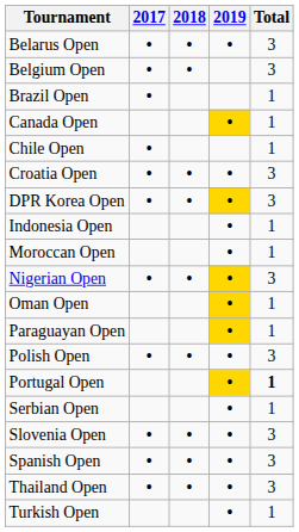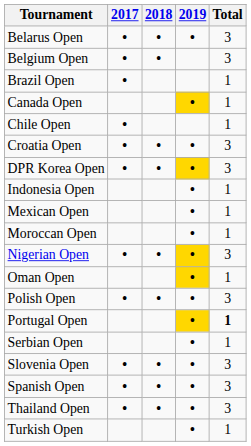 <table class="wikitable">
 <tr>
 <th>Tournament</th>
 <th><a href='#'>2017</a></th>
 <th><a href='#'>2018</a></th>
 <th><a href='#'>2019</a></th>
 <th>Total</th>
 </tr>
 <tr align="center">
 <td align="left"> Belarus Open</td>
 <td><strong>•</strong></td>
 <td><strong>•</strong></td>
 <td><strong>•</strong></td>
 <td>3</td>
 </tr>
 <tr align="center">
 <td align="left"> Belgium Open</td>
 <td><strong>•</strong></td>
 <td><strong>•</strong></td>
 <td></td>
 <td>3</td>
 </tr>
 <tr align="center">
 <td align="left"> Brazil Open</td>
 <td><strong>•</strong></td>
 <td></td>
 <td></td>
 <td>1</td>
 </tr>
 <tr align="center">
 <td align="left"> Canada Open</td>
 <td></td>
 <td></td>
 <td bgcolor="gold"><strong>•</strong></td>
 <td>1</td>
 </tr>
 <tr align="center">
 <td align="left"> Chile Open</td>
 <td><strong>•</strong></td>
 <td></td>
 <td></td>
 <td>1</td>
 </tr>
 <tr align="center">
 <td align="left"> Croatia Open</td>
 <td><strong>•</strong></td>
 <td><strong>•</strong></td>
 <td><strong>•</strong></td>
 <td>3</td>
 </tr>
 <tr align="center">
 <td align="left"> DPR Korea Open</td>
 <td><strong>•</strong></td>
 <td><strong>•</strong></td>
 <td bgcolor="gold"><strong>•</strong></td>
 <td>3</td>
 </tr>
 <tr align="center">
 <td align="left"> Indonesia Open</td>
 <td></td>
 <td></td>
 <td><strong>•</strong></td>
 <td>1</td>
 </tr>
 <tr align="center">
+<td align="left"> Mexican Open</td>
+<td></td>
+<td></td>
+<td><strong>•</strong></td>
+<td>1</td>
+</tr>
+<tr align="center">
 <td align="left"> Moroccan Open</td>
 <td></td>
 <td></td>
 <td><strong>•</strong></td>
 <td>1</td>
 </tr>
 <tr align="center">
 <td align="left"> <a href='#'>Nigerian Open</a></td>
 <td><strong>•</strong></td>
 <td><strong>•</strong></td>
 <td bgcolor="gold"><strong>•</strong></td>
 <td>3</td>
 </tr>
 <tr align="center">
 <td align="left"> Oman Open</td>
-<td></td>
-<td></td>
-<td bgcolor="gold"><strong>•</strong></td>
-<td>1</td>
-</tr>
-<tr align="center">
-<td align="left"> Paraguayan Open</td>
 <td></td>
 <td></td>
 <td bgcolor="gold"><strong>•</strong></td>
 <td>1</td>
 </tr>
 <tr align="center">
 <td align="left"> Polish Open</td>
 <td><strong>•</strong></td>
 <td><strong>•</strong></td>
 <td><strong>•</strong></td>
 <td>3</td>
 </tr>
 <tr align="center">
 <td align="left"> Portugal Open</td>
 <td></td>
 <td></td>
 <td bgcolor="gold"><strong>•</strong></td>
 <td><strong>1</strong></td>
 </tr>
 <tr align="center">
 <td align="left"> Serbian Open</td>
 <td></td>
 <td></td>
 <td><strong>•</strong></td>
 <td>1</td>
 </tr>
 <tr align="center">
 <td align="left"> Slovenia Open</td>
 <td><strong>•</strong></td>
 <td><strong>•</strong></td>
 <td><strong>•</strong></td>
 <td>3</td>
 </tr>
 <tr align="center">
 <td align="left"> Spanish Open</td>
 <td><strong>•</strong></td>
 <td><strong>•</strong></td>
 <td><strong>•</strong></td>
 <td>3</td>
 </tr>
 <tr align="center">
 <td align="left"> Thailand Open</td>
 <td><strong>•</strong></td>
 <td><strong>•</strong></td>
 <td><strong>•</strong></td>
 <td>3</td>
 </tr>
 <tr align="center">
 <td align="left"> Turkish Open</td>
 <td></td>
 <td></td>
 <td><strong>•</strong></td>
 <td>1</td>
 </tr>
 </table>
